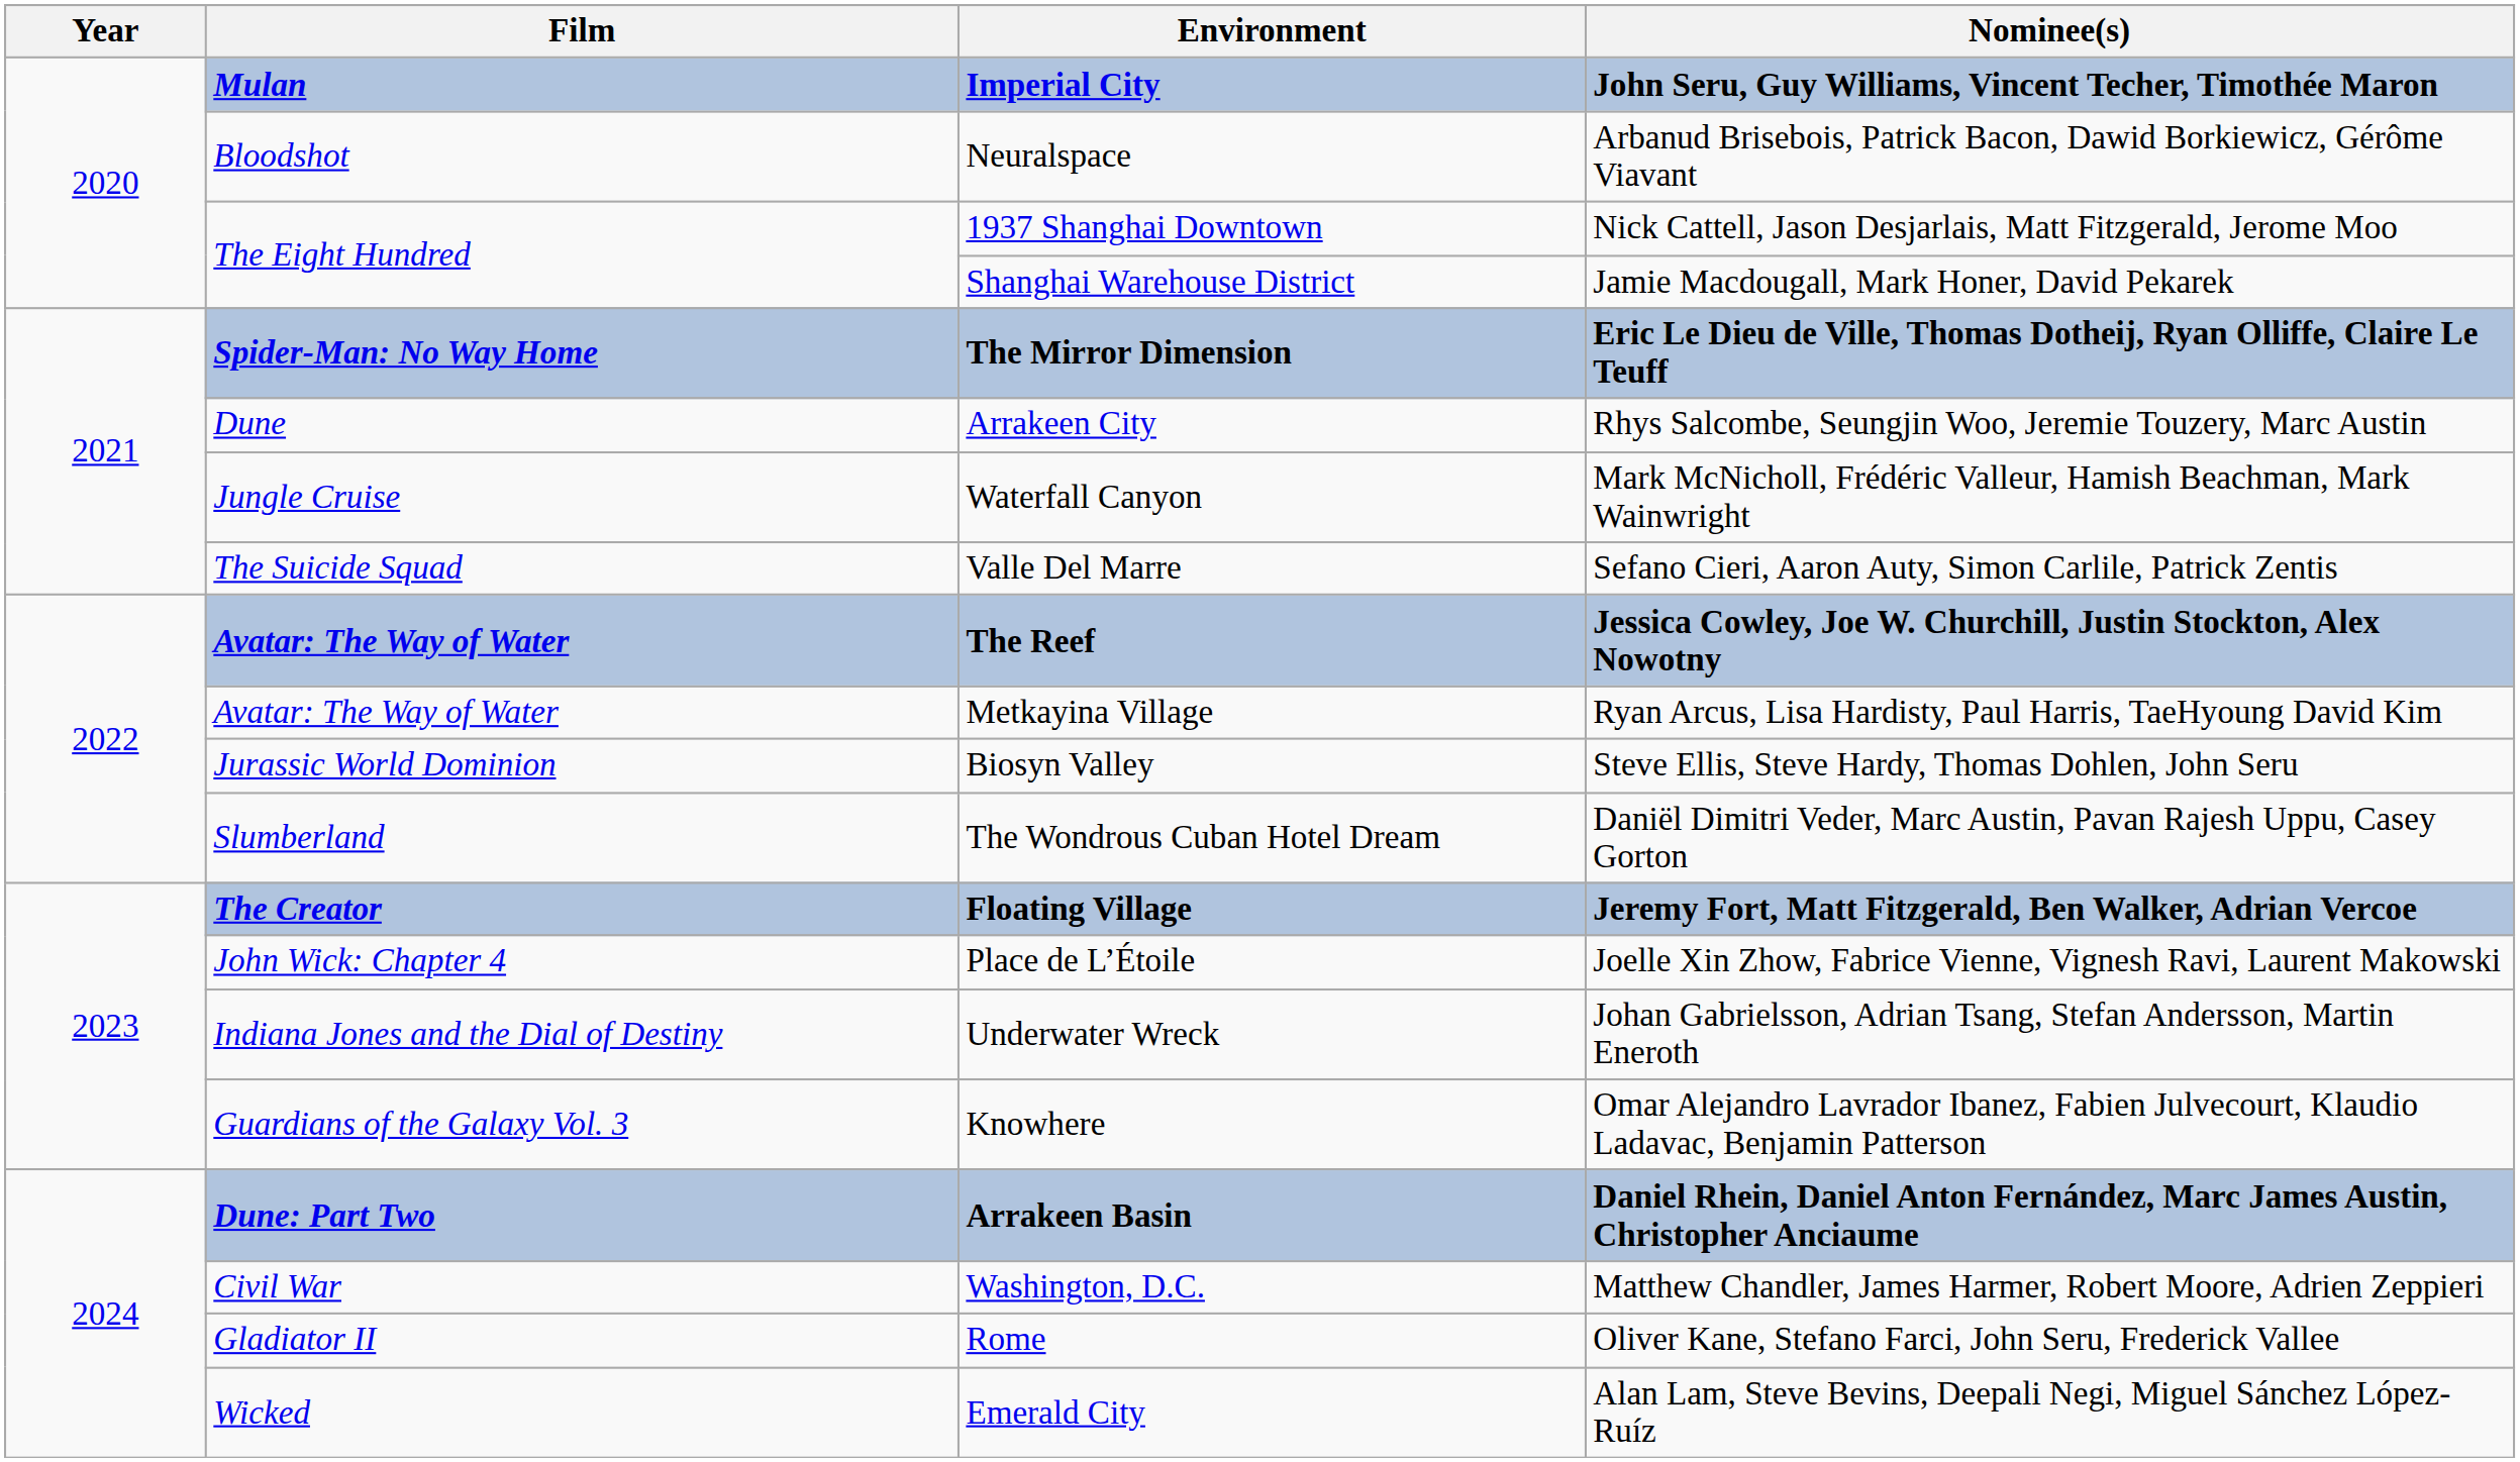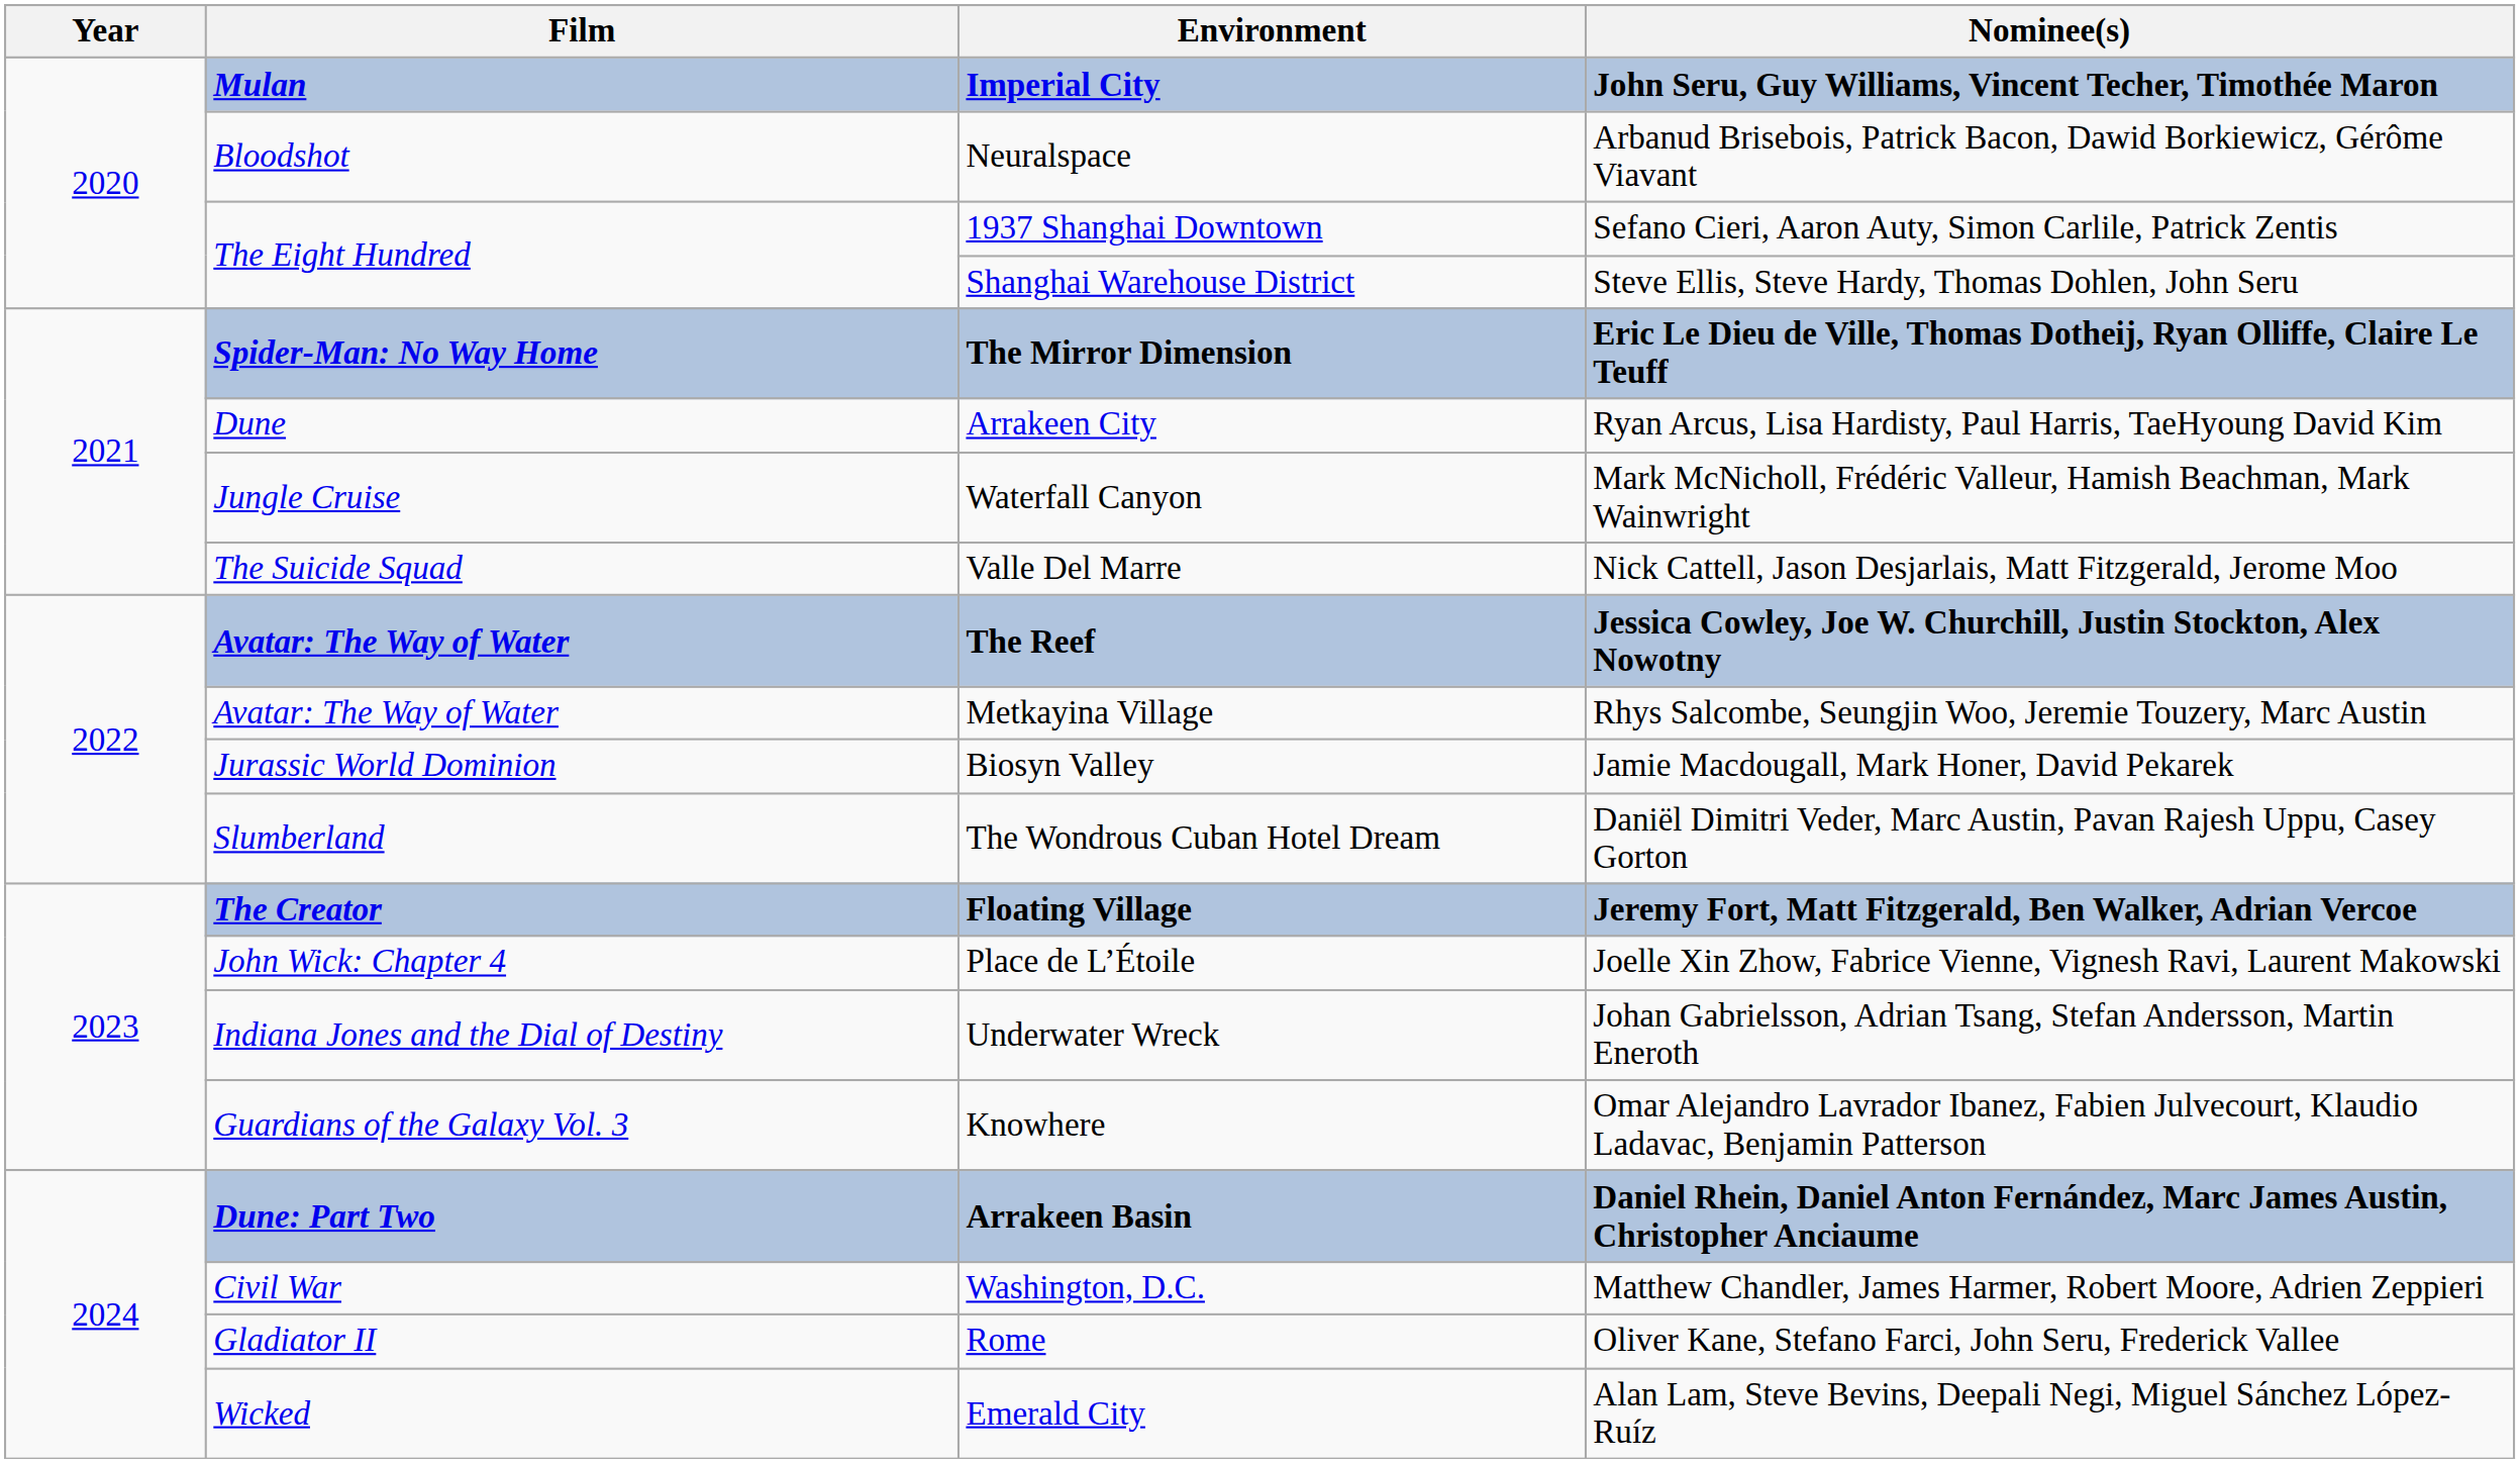 <table class="wikitable" width="95%" cellpadding="5">
 <tr>
 <th width="8%">Year</th>
 <th width="30%">Film</th>
 <th width="25%">Environment</th>
 <th width="40%">Nominee(s)</th>
 </tr>
 <tr>
 <td rowspan="4" style="text-align:center;"><a href='#'>2020</a><br></td>
 <td style="background:#B0C4DE;"><strong><em><a href='#'>Mulan</a></em></strong></td>
 <td style="background:#B0C4DE;"><strong><a href='#'>Imperial City</a></strong></td>
 <td style="background:#B0C4DE;"><strong>John Seru, Guy Williams, Vincent Techer, Timothée Maron</strong></td>
 </tr>
 <tr>
 <td><em><a href='#'>Bloodshot</a></em></td>
 <td>Neuralspace</td>
 <td>Arbanud Brisebois, Patrick Bacon, Dawid Borkiewicz, Gérôme Viavant</td>
 </tr>
 <tr>
 <td rowspan="2"><em><a href='#'>The Eight Hundred</a></em></td>
 <td><a href='#'>1937 Shanghai Downtown</a></td>
-<td>Nick Cattell, Jason Desjarlais, Matt Fitzgerald, Jerome Moo</td>
+<td>Sefano Cieri, Aaron Auty, Simon Carlile, Patrick Zentis</td>
 </tr>
 <tr>
 <td><a href='#'>Shanghai Warehouse District</a></td>
-<td>Jamie Macdougall, Mark Honer, David Pekarek</td>
+<td>Steve Ellis, Steve Hardy, Thomas Dohlen, John Seru</td>
 </tr>
 <tr>
 <td rowspan="4" style="text-align:center;"><a href='#'>2021</a><br></td>
 <td style="background:#B0C4DE;"><strong><em><a href='#'>Spider-Man: No Way Home</a></em></strong></td>
 <td style="background:#B0C4DE;"><strong>The Mirror Dimension</strong></td>
 <td style="background:#B0C4DE;"><strong>Eric Le Dieu de Ville, Thomas Dotheij, Ryan Olliffe, Claire Le Teuff</strong></td>
 </tr>
 <tr>
 <td><em><a href='#'>Dune</a></em></td>
 <td><a href='#'>Arrakeen City</a></td>
-<td>Rhys Salcombe, Seungjin Woo, Jeremie Touzery, Marc Austin</td>
+<td>Ryan Arcus, Lisa Hardisty, Paul  Harris, TaeHyoung David Kim</td>
 </tr>
 <tr>
 <td><em><a href='#'>Jungle Cruise</a></em></td>
 <td>Waterfall Canyon</td>
 <td>Mark McNicholl, Frédéric Valleur, Hamish Beachman, Mark Wainwright</td>
 </tr>
 <tr>
 <td><em><a href='#'>The Suicide Squad</a></em></td>
 <td>Valle Del Marre</td>
-<td>Sefano Cieri, Aaron Auty, Simon Carlile, Patrick Zentis</td>
+<td>Nick Cattell, Jason Desjarlais, Matt Fitzgerald, Jerome Moo</td>
 </tr>
 <tr>
 <td rowspan="4" style="text-align:center;"><a href='#'>2022</a><br></td>
 <td style="background:#B0C4DE;"><strong><em><a href='#'>Avatar: The Way of Water</a></em></strong></td>
 <td style="background:#B0C4DE;"><strong>The Reef</strong></td>
 <td style="background:#B0C4DE;"><strong>Jessica Cowley, Joe W. Churchill, Justin Stockton, Alex Nowotny</strong></td>
 </tr>
 <tr>
 <td><em><a href='#'>Avatar: The Way of Water</a></em></td>
 <td>Metkayina Village</td>
-<td>Ryan Arcus, Lisa Hardisty, Paul  Harris, TaeHyoung David Kim</td>
+<td>Rhys Salcombe, Seungjin Woo, Jeremie Touzery, Marc Austin</td>
 </tr>
 <tr>
 <td><em><a href='#'>Jurassic World Dominion</a></em></td>
 <td>Biosyn Valley</td>
-<td>Steve Ellis, Steve Hardy, Thomas Dohlen, John Seru</td>
+<td>Jamie Macdougall, Mark Honer, David Pekarek</td>
 </tr>
 <tr>
 <td><em><a href='#'>Slumberland</a></em></td>
 <td>The Wondrous Cuban Hotel Dream</td>
 <td>Daniël Dimitri Veder, Marc Austin, Pavan Rajesh Uppu, Casey Gorton</td>
 </tr>
 <tr>
 <td rowspan="4" style="text-align:center;"><a href='#'>2023</a><br></td>
 <td style="background:#B0C4DE;"><strong><em><a href='#'>The Creator</a></em></strong></td>
 <td style="background:#B0C4DE;"><strong>Floating Village</strong></td>
 <td style="background:#B0C4DE;"><strong>Jeremy Fort, Matt Fitzgerald, Ben Walker, Adrian Vercoe</strong></td>
 </tr>
 <tr>
 <td><em><a href='#'>John Wick: Chapter 4</a></em></td>
 <td>Place de L’Étoile</td>
 <td>Joelle Xin Zhow, Fabrice Vienne, Vignesh Ravi, Laurent Makowski</td>
 </tr>
 <tr>
 <td><em><a href='#'>Indiana Jones and the Dial of Destiny</a></em></td>
 <td>Underwater Wreck</td>
 <td>Johan Gabrielsson, Adrian Tsang, Stefan Andersson, Martin Eneroth</td>
 </tr>
 <tr>
 <td><em><a href='#'>Guardians of the Galaxy Vol. 3</a></em></td>
 <td>Knowhere</td>
 <td>Omar Alejandro Lavrador Ibanez, Fabien Julvecourt, Klaudio Ladavac, Benjamin Patterson</td>
 </tr>
 <tr>
 <td rowspan="4" style="text-align:center;"><a href='#'>2024</a><br></td>
 <td style="background:#B0C4DE;"><strong><em><a href='#'>Dune: Part Two</a></em></strong></td>
 <td style="background:#B0C4DE;"><strong>Arrakeen Basin</strong></td>
 <td style="background:#B0C4DE;"><strong>Daniel Rhein, Daniel Anton Fernández, Marc James Austin, Christopher Anciaume</strong></td>
 </tr>
 <tr>
 <td><em><a href='#'>Civil War</a></em></td>
 <td><a href='#'>Washington, D.C.</a></td>
 <td>Matthew Chandler, James Harmer, Robert Moore, Adrien Zeppieri</td>
 </tr>
 <tr>
 <td><em><a href='#'>Gladiator II</a></em></td>
 <td><a href='#'>Rome</a></td>
 <td>Oliver Kane, Stefano Farci, John Seru, Frederick Vallee</td>
 </tr>
 <tr>
 <td><em><a href='#'>Wicked</a></em></td>
 <td><a href='#'>Emerald City</a></td>
 <td>Alan Lam, Steve Bevins, Deepali Negi, Miguel Sánchez López-Ruíz</td>
 </tr>
 </table>
